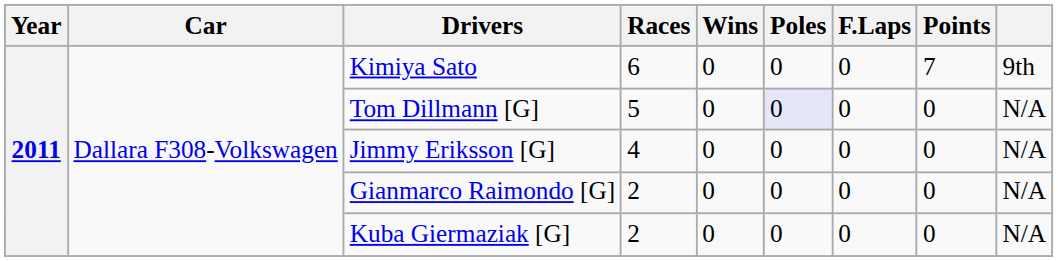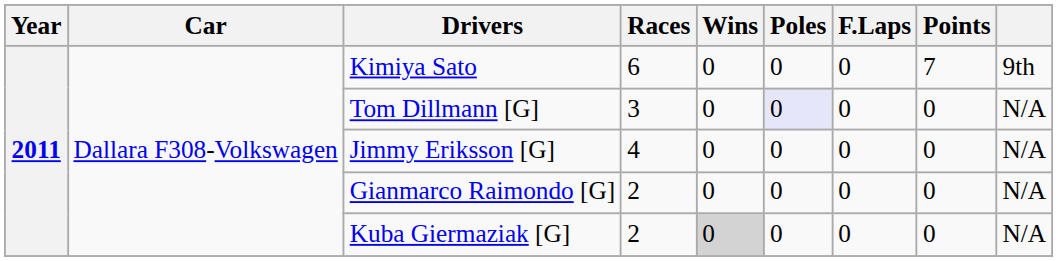 <table class="wikitable" style="font-size:85%">
 <tr>
 <th>Year</th>
 <th>Car</th>
 <th>Drivers</th>
 <th>Races</th>
 <th>Wins</th>
 <th>Poles</th>
 <th>F.Laps</th>
 <th>Points</th>
 <th></th>
 </tr>
 <tr>
 <th rowspan="5"><a href='#'>2011</a></th>
 <td rowspan="5"><a href='#'>Dallara F308</a>-<a href='#'>Volkswagen</a></td>
 <td> <a href='#'>Kimiya Sato</a></td>
 <td>6</td>
 <td>0</td>
 <td>0</td>
 <td>0</td>
 <td>7</td>
 <td>9th</td>
 </tr>
 <tr>
 <td> <a href='#'>Tom Dillmann</a> [G]</td>
-<td>5</td>
+<td>3</td>
 <td>0</td>
 <td style="background: lavender;">0</td>
 <td>0</td>
 <td>0</td>
 <td>N/A</td>
 </tr>
 <tr>
 <td> <a href='#'>Jimmy Eriksson</a> [G]</td>
 <td>4</td>
 <td>0</td>
 <td>0</td>
 <td>0</td>
 <td>0</td>
 <td>N/A</td>
 </tr>
 <tr>
 <td> <a href='#'>Gianmarco Raimondo</a> [G]</td>
 <td>2</td>
 <td>0</td>
 <td>0</td>
 <td>0</td>
 <td>0</td>
 <td>N/A</td>
 </tr>
 <tr>
 <td> <a href='#'>Kuba Giermaziak</a> [G]</td>
 <td>2</td>
-<td>0</td>
+<td style="background: lightgrey;">0</td>
 <td>0</td>
 <td>0</td>
 <td>0</td>
 <td>N/A</td>
 </tr>
 </table>
